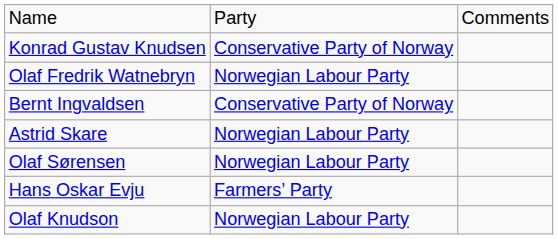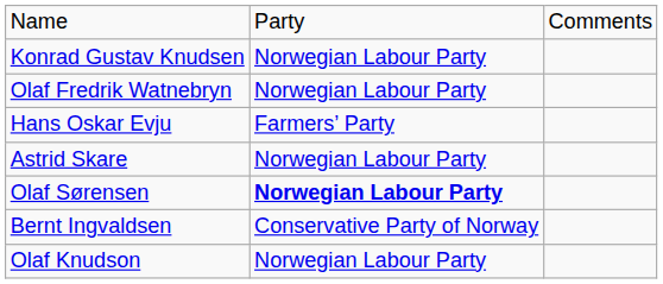 <table class="wikitable">
 <tr>
 <td>Name</td>
 <td>Party</td>
 <td>Comments</td>
 </tr>
 <tr>
 <td><a href='#'>Konrad Gustav Knudsen</a></td>
-<td><a href='#'>Conservative Party of Norway</a></td>
+<td><a href='#'>Norwegian Labour Party</a></td>
 <td></td>
 </tr>
 <tr>
 <td><a href='#'>Olaf Fredrik Watnebryn</a></td>
 <td><a href='#'>Norwegian Labour Party</a></td>
 <td></td>
 </tr>
 <tr>
-<td><a href='#'>Bernt Ingvaldsen</a></td>
-<td><a href='#'>Conservative Party of Norway</a></td>
+<td><a href='#'>Hans Oskar Evju</a></td>
+<td><a href='#'>Farmers’ Party</a></td>
 <td></td>
 </tr>
 <tr>
 <td><a href='#'>Astrid Skare</a></td>
 <td><a href='#'>Norwegian Labour Party</a></td>
 <td></td>
 </tr>
 <tr>
 <td><a href='#'>Olaf Sørensen</a></td>
-<td><a href='#'>Norwegian Labour Party</a></td>
+<td><strong><a href='#'>Norwegian Labour Party</a></strong></td>
 <td></td>
 </tr>
 <tr>
-<td><a href='#'>Hans Oskar Evju</a></td>
-<td><a href='#'>Farmers’ Party</a></td>
+<td><a href='#'>Bernt Ingvaldsen</a></td>
+<td><a href='#'>Conservative Party of Norway</a></td>
 <td></td>
 </tr>
 <tr>
 <td><a href='#'>Olaf Knudson</a></td>
 <td><a href='#'>Norwegian Labour Party</a></td>
 <td></td>
 </tr>
 </table>
